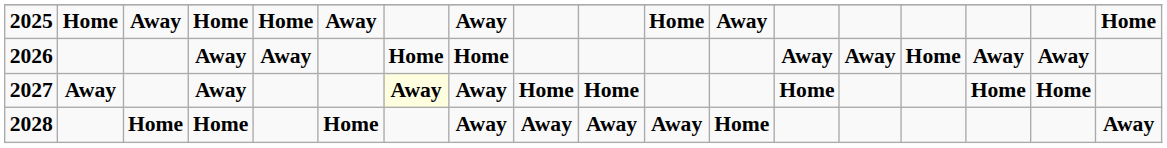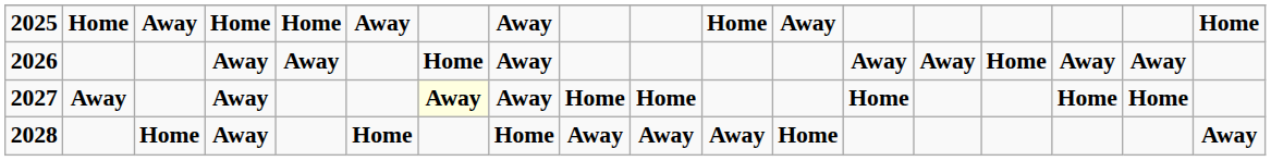 <table class="wikitable">
 <tr>
 </tr>
 <tr style="text-align:center;">
 <td><strong>2025</strong></td>
 <td><strong>Home</strong></td>
 <td><strong>Away</strong></td>
 <td><strong>Home</strong></td>
 <td><strong>Home</strong></td>
 <td><strong>Away</strong></td>
 <td></td>
 <td><strong>Away</strong></td>
 <td></td>
 <td></td>
 <td><strong>Home</strong></td>
 <td><strong>Away</strong></td>
 <td></td>
 <td></td>
 <td></td>
 <td></td>
 <td></td>
 <td><strong>Home</strong></td>
 </tr>
 <tr style="text-align:center;">
 <td><strong>2026</strong></td>
 <td></td>
 <td></td>
 <td><strong>Away</strong></td>
 <td><strong>Away</strong></td>
 <td></td>
 <td><strong>Home</strong></td>
-<td><strong>Home</strong></td>
+<td><strong>Away</strong></td>
 <td></td>
 <td></td>
 <td></td>
 <td></td>
 <td><strong>Away</strong></td>
 <td><strong>Away</strong></td>
 <td><strong>Home</strong></td>
 <td><strong>Away</strong></td>
 <td><strong>Away</strong></td>
 <td></td>
 </tr>
 <tr style="text-align:center;">
 <td><strong>2027</strong></td>
 <td><strong>Away</strong></td>
 <td></td>
 <td><strong>Away</strong></td>
 <td></td>
 <td></td>
 <td style="background: lightyellow;"><strong>Away</strong></td>
 <td><strong>Away</strong></td>
 <td><strong>Home</strong></td>
 <td><strong>Home</strong></td>
 <td></td>
 <td></td>
 <td><strong>Home</strong></td>
 <td></td>
 <td></td>
 <td><strong>Home</strong></td>
 <td><strong>Home</strong></td>
 <td></td>
 </tr>
 <tr style="text-align:center;">
 <td><strong>2028</strong></td>
 <td></td>
 <td><strong>Home</strong></td>
+<td><strong>Away</strong></td>
+<td></td>
 <td><strong>Home</strong></td>
 <td></td>
 <td><strong>Home</strong></td>
-<td></td>
-<td><strong>Away</strong></td>
 <td><strong>Away</strong></td>
 <td><strong>Away</strong></td>
 <td><strong>Away</strong></td>
 <td><strong>Home</strong></td>
 <td></td>
 <td></td>
 <td></td>
 <td></td>
 <td></td>
 <td><strong>Away</strong></td>
 </tr>
 </table>
